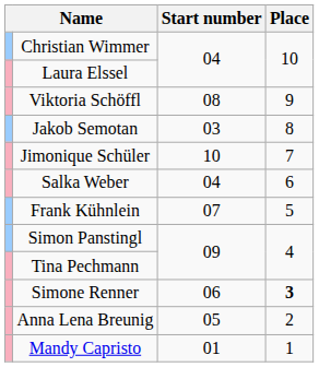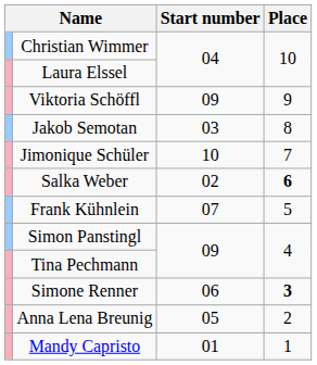 <table class="wikitable sortable" style="text-align:center">
 <tr>
 <th colspan=2>Name</th>
 <th>Start number</th>
 <th>Place</th>
 </tr>
 <tr>
 <td style="background:#9cf;"></td>
 <td>Christian Wimmer</td>
 <td rowspan=2>04</td>
 <td rowspan=2>10</td>
 </tr>
 <tr>
 <td style="background:#faafbe"></td>
 <td>Laura Elssel</td>
 </tr>
 <tr>
 <td style="background:#faafbe"></td>
 <td>Viktoria Schöffl</td>
-<td>08</td>
+<td>09</td>
 <td>9</td>
 </tr>
 <tr>
 <td style="background:#9cf;"></td>
 <td>Jakob Semotan</td>
 <td>03</td>
 <td>8</td>
 </tr>
 <tr>
 <td style="background:#faafbe"></td>
 <td>Jimonique Schüler</td>
 <td>10</td>
 <td>7</td>
 </tr>
 <tr>
 <td style="background:#faafbe"></td>
 <td>Salka Weber</td>
-<td>04</td>
-<td>6</td>
+<td>02</td>
+<td><strong>6</strong></td>
 </tr>
 <tr>
 <td style="background:#9cf;"></td>
 <td>Frank Kühnlein</td>
 <td>07</td>
 <td>5</td>
 </tr>
 <tr>
 <td style="background:#9cf;"></td>
 <td>Simon Panstingl</td>
 <td rowspan=2>09</td>
 <td rowspan=2>4</td>
 </tr>
 <tr>
 <td style="background:#faafbe"></td>
 <td>Tina Pechmann</td>
 </tr>
 <tr>
 <td style="background:#faafbe"></td>
 <td>Simone Renner</td>
 <td>06</td>
 <td><strong>3</strong></td>
 </tr>
 <tr>
 <td style="background:#faafbe"></td>
 <td>Anna Lena Breunig</td>
 <td>05</td>
 <td>2</td>
 </tr>
 <tr>
 <td style="background:#faafbe"></td>
 <td><a href='#'>Mandy Capristo</a></td>
 <td>01</td>
 <td>1</td>
 </tr>
 </table>
